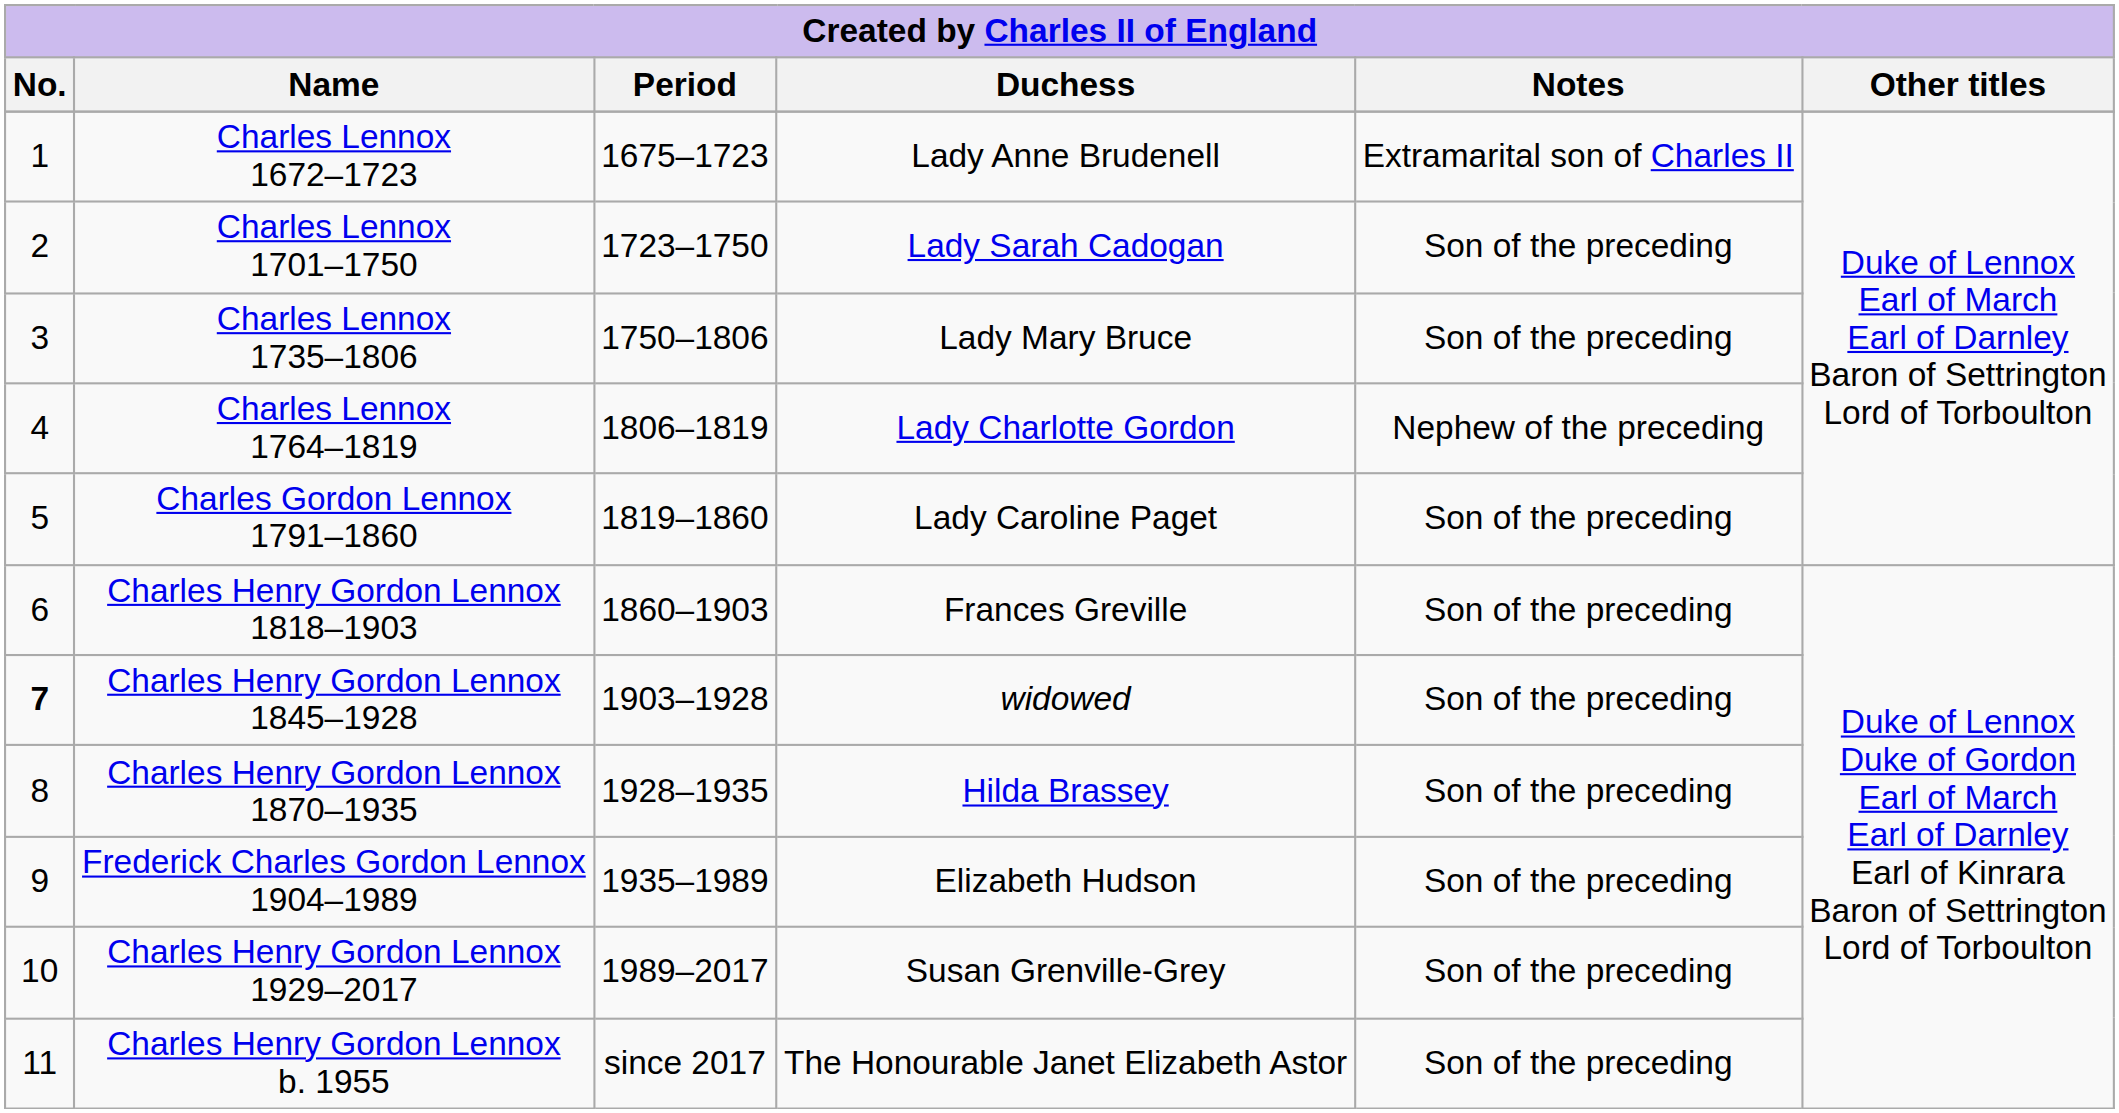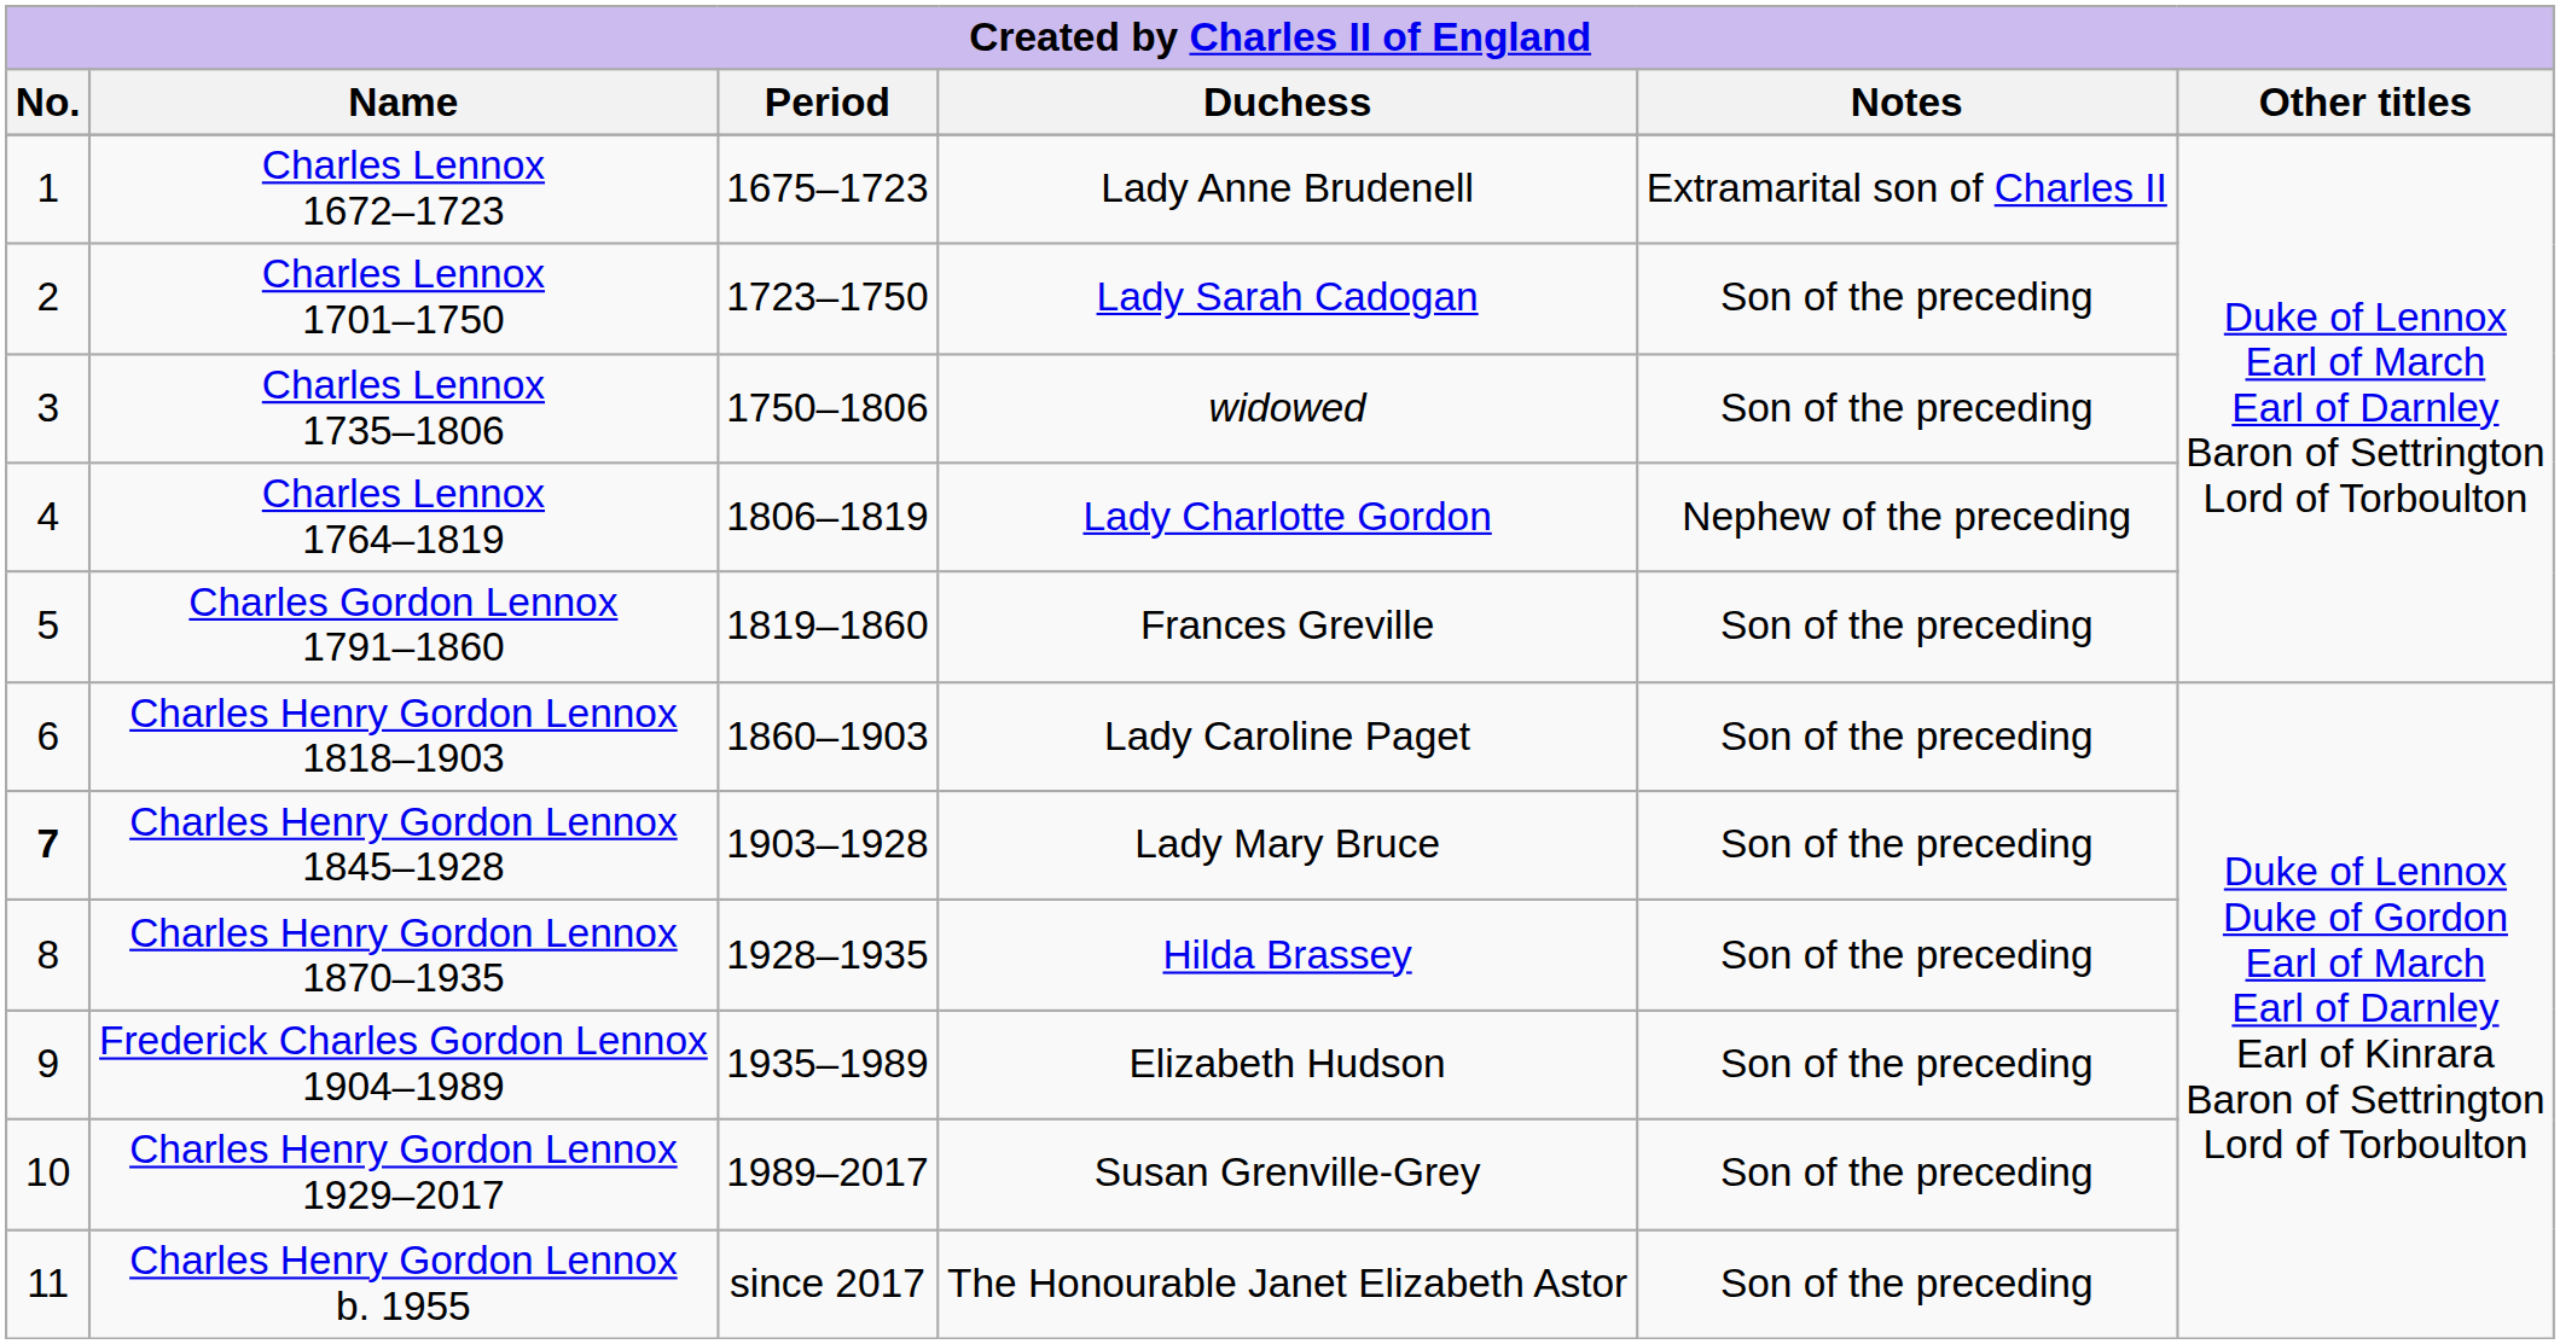 <table style="text-align:center" class="wikitable">
 <tr>
 <th colspan="6" style="background-color: #cbe">Created by <a href='#'>Charles II of England</a></th>
 </tr>
 <tr>
 <th>No.</th>
 <th>Name</th>
 <th>Period</th>
 <th>Duchess</th>
 <th>Notes</th>
 <th>Other titles</th>
 </tr>
 <tr bgcolor="#dddddd" |>
 </tr>
 <tr>
 <td>1</td>
 <td><a href='#'>Charles Lennox</a><br>1672–1723</td>
 <td>1675–1723</td>
 <td>Lady Anne Brudenell</td>
 <td>Extramarital son of <a href='#'>Charles II</a></td>
 <td rowspan="5"><a href='#'>Duke of Lennox</a><br><a href='#'>Earl of March</a><br><a href='#'>Earl of Darnley</a><br>Baron of Settrington<br>Lord of Torboulton</td>
 </tr>
 <tr>
 <td>2</td>
 <td><a href='#'>Charles Lennox</a><br>1701–1750</td>
 <td>1723–1750</td>
 <td><a href='#'>Lady Sarah Cadogan</a></td>
 <td>Son of the preceding</td>
 </tr>
 <tr>
 <td>3</td>
 <td><a href='#'>Charles Lennox</a><br>1735–1806</td>
 <td>1750–1806</td>
-<td>Lady Mary Bruce</td>
+<td><em>widowed</em></td>
 <td>Son of the preceding</td>
 </tr>
 <tr>
 <td>4</td>
 <td><a href='#'>Charles Lennox</a><br>1764–1819</td>
 <td>1806–1819</td>
 <td><a href='#'>Lady Charlotte Gordon</a></td>
 <td>Nephew of the preceding</td>
 </tr>
 <tr>
 <td>5</td>
 <td><a href='#'>Charles Gordon Lennox</a><br>1791–1860</td>
 <td>1819–1860</td>
-<td>Lady Caroline Paget</td>
+<td>Frances Greville</td>
 <td>Son of the preceding</td>
 </tr>
 <tr>
 <td>6</td>
 <td><a href='#'>Charles Henry Gordon Lennox</a><br>1818–1903</td>
 <td>1860–1903</td>
-<td>Frances Greville</td>
+<td>Lady Caroline Paget</td>
 <td>Son of the preceding</td>
 <td rowspan="6"><a href='#'>Duke of Lennox</a><br><a href='#'>Duke of Gordon</a><br><a href='#'>Earl of March</a><br><a href='#'>Earl of Darnley</a><br>Earl of Kinrara<br>Baron of Settrington<br>Lord of Torboulton</td>
 </tr>
 <tr>
 <td><strong>7</strong></td>
 <td><a href='#'>Charles Henry Gordon Lennox</a><br>1845–1928</td>
 <td>1903–1928</td>
-<td><em>widowed</em></td>
+<td>Lady Mary Bruce</td>
 <td>Son of the preceding</td>
 </tr>
 <tr>
 <td>8</td>
 <td><a href='#'>Charles Henry Gordon Lennox</a><br>1870–1935</td>
 <td>1928–1935</td>
 <td><a href='#'>Hilda Brassey</a></td>
 <td>Son of the preceding</td>
 </tr>
 <tr>
 <td>9</td>
 <td><a href='#'>Frederick Charles Gordon Lennox</a><br>1904–1989</td>
 <td>1935–1989</td>
 <td>Elizabeth Hudson</td>
 <td>Son of the preceding</td>
 </tr>
 <tr>
 <td>10</td>
 <td><a href='#'>Charles Henry Gordon Lennox</a><br>1929–2017</td>
 <td>1989–2017</td>
 <td>Susan Grenville-Grey</td>
 <td>Son of the preceding</td>
 </tr>
 <tr>
 <td>11</td>
 <td><a href='#'>Charles Henry Gordon Lennox</a><br> b. 1955</td>
 <td>since 2017</td>
 <td>The Honourable Janet Elizabeth Astor</td>
 <td>Son of the preceding</td>
 </tr>
 </table>
